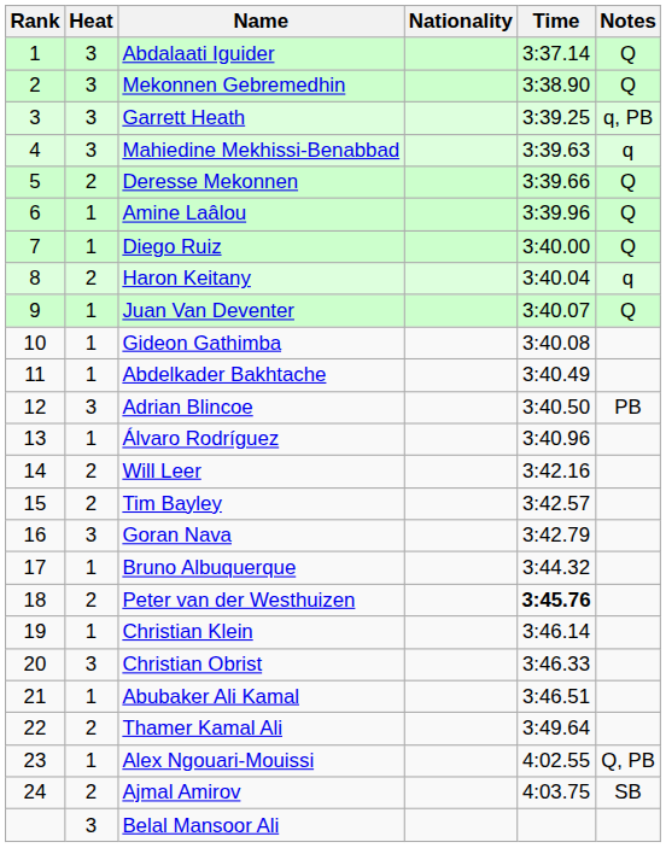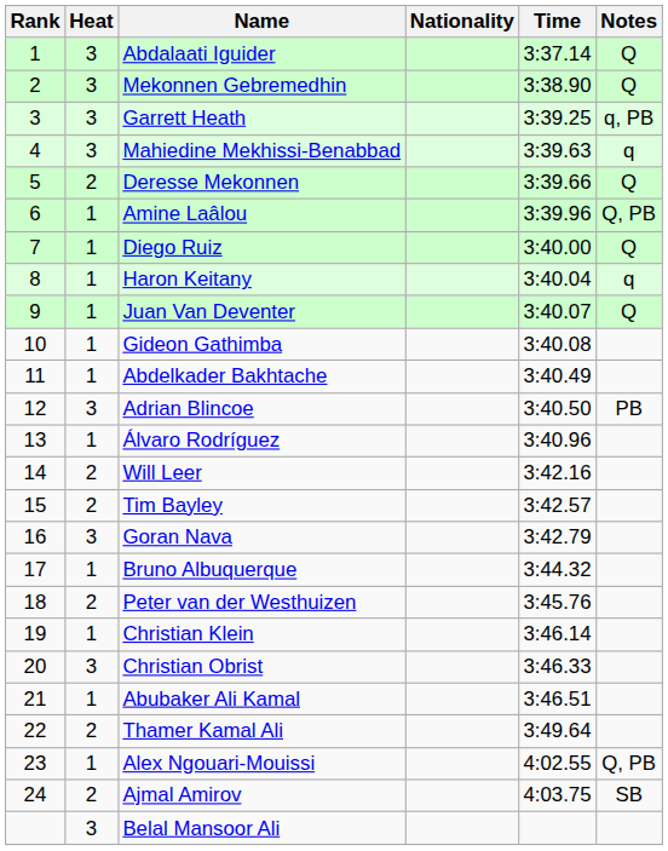 <table class="wikitable sortable" style="text-align:center">
 <tr>
 <th>Rank</th>
 <th>Heat</th>
 <th>Name</th>
 <th>Nationality</th>
 <th>Time</th>
 <th>Notes</th>
 </tr>
 <tr bgcolor=ccffcc>
 <td>1</td>
 <td>3</td>
 <td align=left><a href='#'>Abdalaati Iguider</a></td>
 <td align=left></td>
 <td>3:37.14</td>
 <td>Q</td>
 </tr>
 <tr bgcolor=ccffcc>
 <td>2</td>
 <td>3</td>
 <td align=left><a href='#'>Mekonnen Gebremedhin</a></td>
 <td align=left></td>
 <td>3:38.90</td>
 <td>Q</td>
 </tr>
 <tr bgcolor=ddffdd>
 <td>3</td>
 <td>3</td>
 <td align=left><a href='#'>Garrett Heath</a></td>
 <td align=left></td>
 <td>3:39.25</td>
 <td>q, PB</td>
 </tr>
 <tr bgcolor=ddffdd>
 <td>4</td>
 <td>3</td>
 <td align=left><a href='#'>Mahiedine Mekhissi-Benabbad</a></td>
 <td align=left></td>
 <td>3:39.63</td>
 <td>q</td>
 </tr>
 <tr bgcolor=ccffcc>
 <td>5</td>
 <td>2</td>
 <td align=left><a href='#'>Deresse Mekonnen</a></td>
 <td align=left></td>
 <td>3:39.66</td>
 <td>Q</td>
 </tr>
 <tr bgcolor=ccffcc>
 <td>6</td>
 <td>1</td>
 <td align=left><a href='#'>Amine Laâlou</a></td>
 <td align=left></td>
 <td>3:39.96</td>
-<td>Q</td>
+<td>Q, PB</td>
 </tr>
 <tr bgcolor=ccffcc>
 <td>7</td>
 <td>1</td>
 <td align=left><a href='#'>Diego Ruiz</a></td>
 <td align=left></td>
 <td>3:40.00</td>
 <td>Q</td>
 </tr>
 <tr bgcolor=ddffdd>
 <td>8</td>
-<td>2</td>
+<td>1</td>
 <td align=left><a href='#'>Haron Keitany</a></td>
 <td align=left></td>
 <td>3:40.04</td>
 <td>q</td>
 </tr>
 <tr bgcolor=ccffcc>
 <td>9</td>
 <td>1</td>
 <td align=left><a href='#'>Juan Van Deventer</a></td>
 <td align=left></td>
 <td>3:40.07</td>
 <td>Q</td>
 </tr>
 <tr>
 <td>10</td>
 <td>1</td>
 <td align=left><a href='#'>Gideon Gathimba</a></td>
 <td align=left></td>
 <td>3:40.08</td>
 <td></td>
 </tr>
 <tr>
 <td>11</td>
 <td>1</td>
 <td align=left><a href='#'>Abdelkader Bakhtache</a></td>
 <td align=left></td>
 <td>3:40.49</td>
 <td></td>
 </tr>
 <tr>
 <td>12</td>
 <td>3</td>
 <td align=left><a href='#'>Adrian Blincoe</a></td>
 <td align=left></td>
 <td>3:40.50</td>
 <td>PB</td>
 </tr>
 <tr>
 <td>13</td>
 <td>1</td>
 <td align=left><a href='#'>Álvaro Rodríguez</a></td>
 <td align=left></td>
 <td>3:40.96</td>
 <td></td>
 </tr>
 <tr>
 <td>14</td>
 <td>2</td>
 <td align=left><a href='#'>Will Leer</a></td>
 <td align=left></td>
 <td>3:42.16</td>
 <td></td>
 </tr>
 <tr>
 <td>15</td>
 <td>2</td>
 <td align=left><a href='#'>Tim Bayley</a></td>
 <td align=left></td>
 <td>3:42.57</td>
 <td></td>
 </tr>
 <tr>
 <td>16</td>
 <td>3</td>
 <td align=left><a href='#'>Goran Nava</a></td>
 <td align=left></td>
 <td>3:42.79</td>
 <td></td>
 </tr>
 <tr>
 <td>17</td>
 <td>1</td>
 <td align=left><a href='#'>Bruno Albuquerque</a></td>
 <td align=left></td>
 <td>3:44.32</td>
 <td></td>
 </tr>
 <tr>
 <td>18</td>
 <td>2</td>
 <td align=left><a href='#'>Peter van der Westhuizen</a></td>
 <td align=left></td>
-<td><strong>3:45.76</strong></td>
+<td>3:45.76</td>
 <td></td>
 </tr>
 <tr>
 <td>19</td>
 <td>1</td>
 <td align=left><a href='#'>Christian Klein</a></td>
 <td align=left></td>
 <td>3:46.14</td>
 <td></td>
 </tr>
 <tr>
 <td>20</td>
 <td>3</td>
 <td align=left><a href='#'>Christian Obrist</a></td>
 <td align=left></td>
 <td>3:46.33</td>
 <td></td>
 </tr>
 <tr>
 <td>21</td>
 <td>1</td>
 <td align=left><a href='#'>Abubaker Ali Kamal</a></td>
 <td align=left></td>
 <td>3:46.51</td>
 <td></td>
 </tr>
 <tr>
 <td>22</td>
 <td>2</td>
 <td align=left><a href='#'>Thamer Kamal Ali</a></td>
 <td align=left></td>
 <td>3:49.64</td>
 <td></td>
 </tr>
 <tr>
 <td>23</td>
 <td>1</td>
 <td align=left><a href='#'>Alex Ngouari-Mouissi</a></td>
 <td align=left></td>
 <td>4:02.55</td>
 <td>Q, PB</td>
 </tr>
 <tr>
 <td>24</td>
 <td>2</td>
 <td align=left><a href='#'>Ajmal Amirov</a></td>
 <td align=left></td>
 <td>4:03.75</td>
 <td>SB</td>
 </tr>
 <tr>
 <td></td>
 <td>3</td>
 <td align=left><a href='#'>Belal Mansoor Ali</a></td>
 <td align=left></td>
 <td></td>
 <td></td>
 </tr>
 </table>
